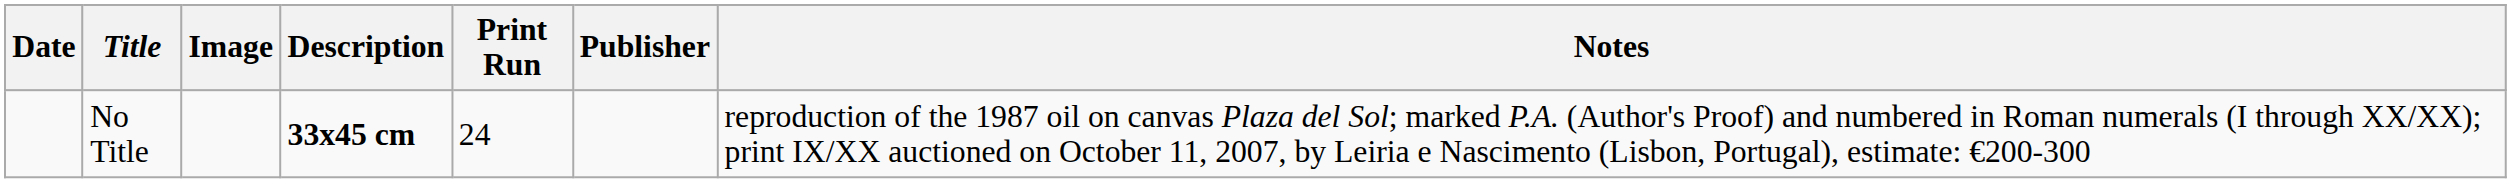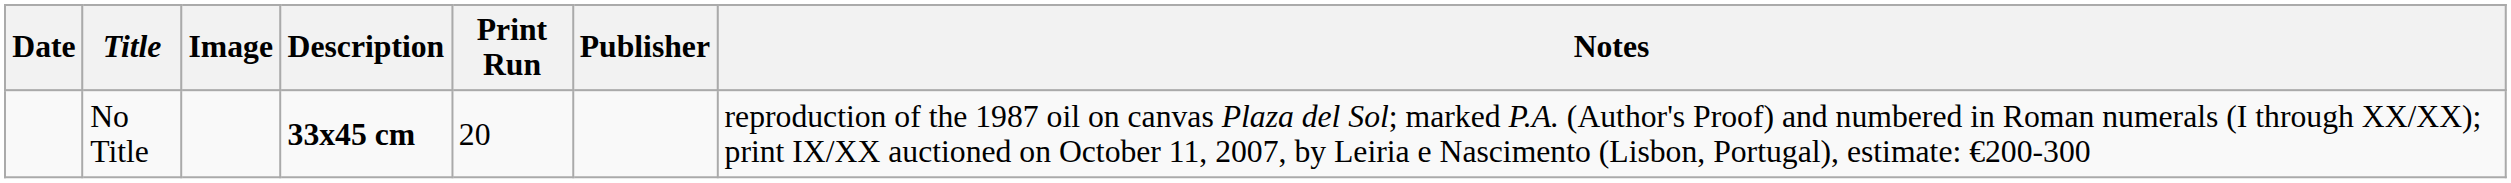 <table class="wikitable sortable" border="1" width=100%>
 <tr bgcolor="#CCCCCC">
 <th>Date</th>
 <th><em>Title</em></th>
 <th class="unsortable">Image</th>
 <th>Description</th>
 <th>Print Run</th>
 <th>Publisher</th>
 <th>Notes</th>
 </tr>
 <tr>
 <td></td>
 <td>No Title</td>
 <td></td>
 <td><strong>33x45 cm</strong></td>
-<td>24</td>
+<td>20</td>
 <td></td>
 <td>reproduction of the 1987 oil on canvas <em>Plaza del Sol</em>; marked <em>P.A.</em> (Author's Proof) and numbered in Roman numerals (I through XX/XX); print IX/XX auctioned on October 11, 2007, by Leiria e Nascimento (Lisbon, Portugal), estimate: €200-300</td>
 </tr>
 </table>
